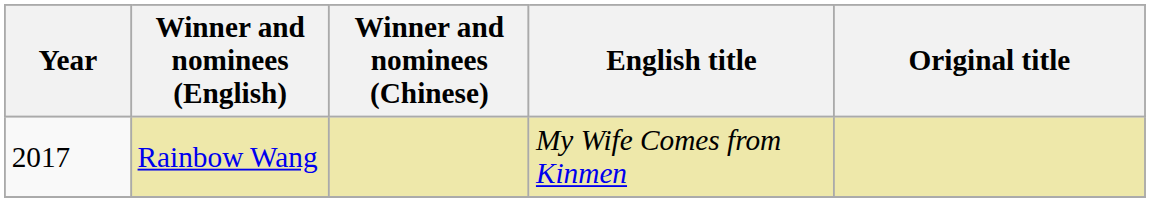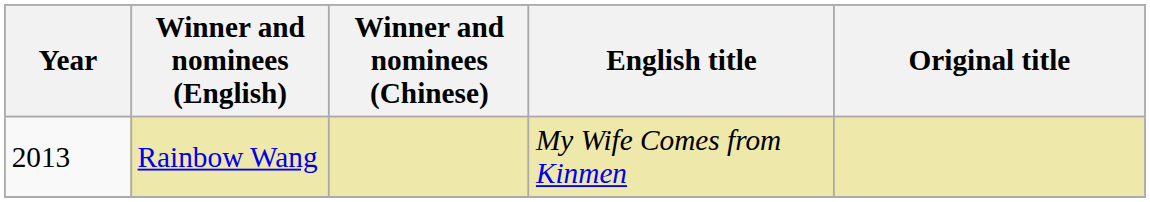 <table class="wikitable" style="width:100%;">
 <tr style="background:#bebebe">
 <th width="100"><strong>Year</strong></th>
 <th width="150"><strong>Winner and nominees<br>(English)</strong></th>
 <th width="150"><strong>Winner and nominees<br>(Chinese)</strong></th>
 <th width="300"><strong>English title</strong></th>
 <th width="300"><strong>Original title</strong></th>
 </tr>
 <tr>
-<td rowspan="1">2017</td>
+<td rowspan="1">2013</td>
 <td style="background:#EEE8AA;"><a href='#'>Rainbow Wang</a></td>
 <td style="background:#EEE8AA;"></td>
 <td style="background:#EEE8AA;"><em>My Wife Comes from <a href='#'>Kinmen</a></em></td>
 <td style="background:#EEE8AA;"></td>
 </tr>
 <tr>
 </tr>
 </table>
